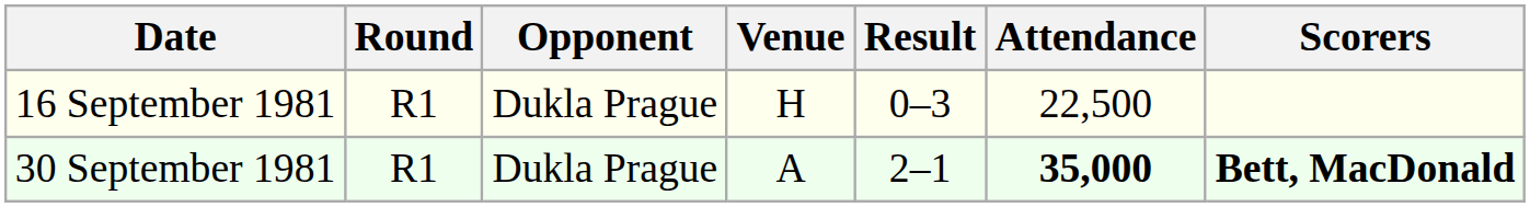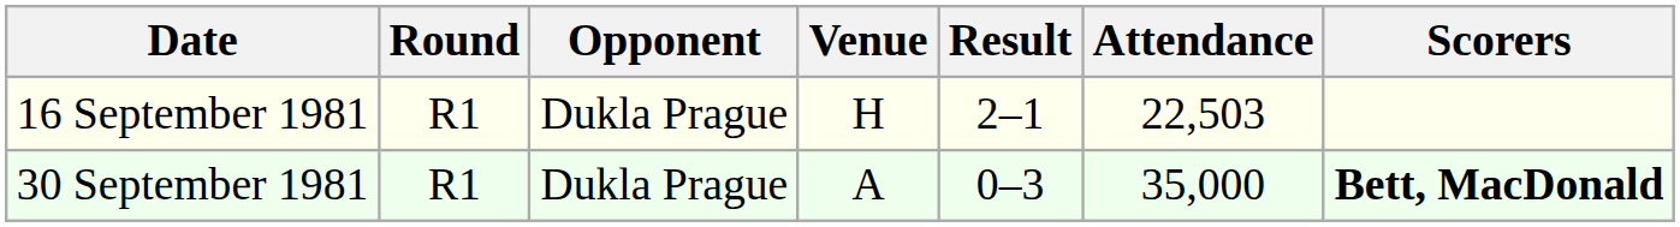 <table class="wikitable sortable" style="font-size:100%; text-align:center">
 <tr>
 <th>Date</th>
 <th>Round</th>
 <th>Opponent</th>
 <th>Venue</th>
 <th>Result</th>
 <th>Attendance</th>
 <th>Scorers</th>
 </tr>
 <tr bgcolor = "#FFFFEE">
 <td>16 September 1981</td>
 <td>R1</td>
 <td>Dukla Prague</td>
 <td>H</td>
-<td>0–3</td>
-<td>22,500</td>
+<td>2–1</td>
+<td>22,503</td>
 <td></td>
 </tr>
 <tr bgcolor = "#EEFFEE">
 <td>30 September 1981</td>
 <td>R1</td>
 <td>Dukla Prague</td>
 <td>A</td>
-<td>2–1</td>
-<td><strong>35,000</strong></td>
+<td>0–3</td>
+<td>35,000</td>
 <td><strong>Bett, MacDonald</strong></td>
 </tr>
 </table>
